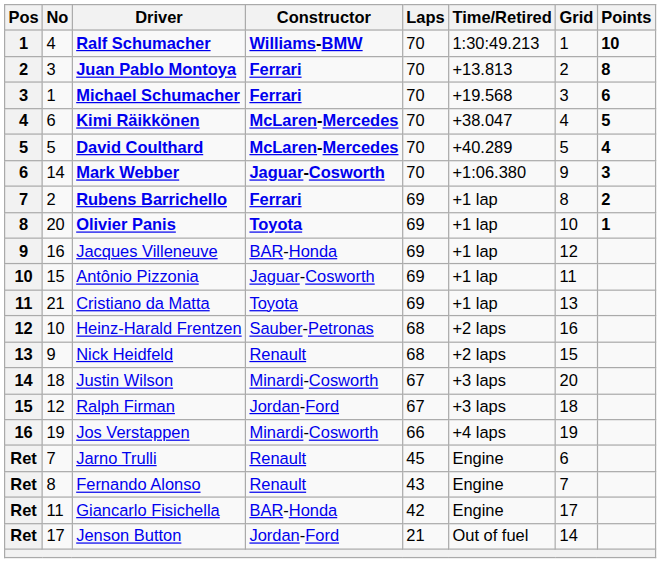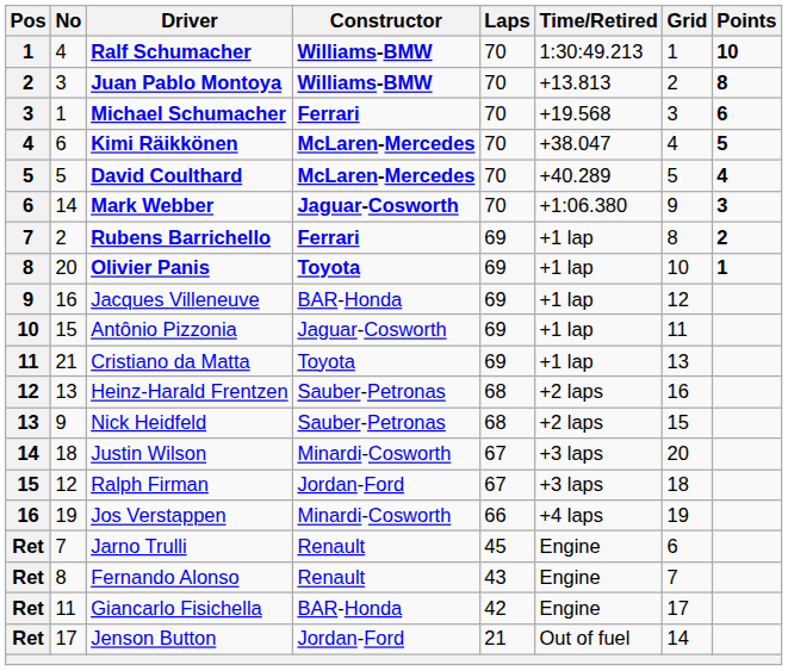 <table class="wikitable" style="font-size: 85%;">
 <tr>
 <th>Pos</th>
 <th>No</th>
 <th>Driver</th>
 <th>Constructor</th>
 <th>Laps</th>
 <th>Time/Retired</th>
 <th>Grid</th>
 <th>Points</th>
 </tr>
 <tr>
 <th>1</th>
 <td>4</td>
 <td> <strong><a href='#'>Ralf Schumacher</a></strong></td>
 <td><strong><a href='#'>Williams</a>-<a href='#'>BMW</a></strong></td>
 <td>70</td>
 <td>1:30:49.213</td>
 <td>1</td>
 <td><strong>10</strong></td>
 </tr>
 <tr>
 <th>2</th>
 <td>3</td>
 <td> <strong><a href='#'>Juan Pablo Montoya</a></strong></td>
-<td><strong><a href='#'>Ferrari</a></strong></td>
+<td><strong><a href='#'>Williams</a>-<a href='#'>BMW</a></strong></td>
 <td>70</td>
 <td>+13.813</td>
 <td>2</td>
 <td><strong>8</strong></td>
 </tr>
 <tr>
 <th>3</th>
 <td>1</td>
 <td> <strong><a href='#'>Michael Schumacher</a></strong></td>
 <td><strong><a href='#'>Ferrari</a></strong></td>
 <td>70</td>
 <td>+19.568</td>
 <td>3</td>
 <td><strong>6</strong></td>
 </tr>
 <tr>
 <th>4</th>
 <td>6</td>
 <td> <strong><a href='#'>Kimi Räikkönen</a></strong></td>
 <td><strong><a href='#'>McLaren</a>-<a href='#'>Mercedes</a></strong></td>
 <td>70</td>
 <td>+38.047</td>
 <td>4</td>
 <td><strong>5</strong></td>
 </tr>
 <tr>
 <th>5</th>
 <td>5</td>
 <td> <strong><a href='#'>David Coulthard</a></strong></td>
 <td><strong><a href='#'>McLaren</a>-<a href='#'>Mercedes</a></strong></td>
 <td>70</td>
 <td>+40.289</td>
 <td>5</td>
 <td><strong>4</strong></td>
 </tr>
 <tr>
 <th>6</th>
 <td>14</td>
 <td> <strong><a href='#'>Mark Webber</a></strong></td>
 <td><strong><a href='#'>Jaguar</a>-<a href='#'>Cosworth</a></strong></td>
 <td>70</td>
 <td>+1:06.380</td>
 <td>9</td>
 <td><strong>3</strong></td>
 </tr>
 <tr>
 <th>7</th>
 <td>2</td>
 <td> <strong><a href='#'>Rubens Barrichello</a></strong></td>
 <td><strong><a href='#'>Ferrari</a></strong></td>
 <td>69</td>
 <td>+1 lap</td>
 <td>8</td>
 <td><strong>2</strong></td>
 </tr>
 <tr>
 <th>8</th>
 <td>20</td>
 <td> <strong><a href='#'>Olivier Panis</a></strong></td>
 <td><strong><a href='#'>Toyota</a></strong></td>
 <td>69</td>
 <td>+1 lap</td>
 <td>10</td>
 <td><strong>1</strong></td>
 </tr>
 <tr>
 <th>9</th>
 <td>16</td>
 <td> <a href='#'>Jacques Villeneuve</a></td>
 <td><a href='#'>BAR</a>-<a href='#'>Honda</a></td>
 <td>69</td>
 <td>+1 lap</td>
 <td>12</td>
 <td> </td>
 </tr>
 <tr>
 <th>10</th>
 <td>15</td>
 <td> <a href='#'>Antônio Pizzonia</a></td>
 <td><a href='#'>Jaguar</a>-<a href='#'>Cosworth</a></td>
 <td>69</td>
 <td>+1 lap</td>
 <td>11</td>
 <td> </td>
 </tr>
 <tr>
 <th>11</th>
 <td>21</td>
 <td> <a href='#'>Cristiano da Matta</a></td>
 <td><a href='#'>Toyota</a></td>
 <td>69</td>
 <td>+1 lap</td>
 <td>13</td>
 <td> </td>
 </tr>
 <tr>
 <th>12</th>
-<td>10</td>
+<td>13</td>
 <td> <a href='#'>Heinz-Harald Frentzen</a></td>
 <td><a href='#'>Sauber</a>-<a href='#'>Petronas</a></td>
 <td>68</td>
 <td>+2 laps</td>
 <td>16</td>
 <td> </td>
 </tr>
 <tr>
 <th>13</th>
 <td>9</td>
 <td> <a href='#'>Nick Heidfeld</a></td>
-<td><a href='#'>Renault</a></td>
+<td><a href='#'>Sauber</a>-<a href='#'>Petronas</a></td>
 <td>68</td>
 <td>+2 laps</td>
 <td>15</td>
 <td> </td>
 </tr>
 <tr>
 <th>14</th>
 <td>18</td>
 <td> <a href='#'>Justin Wilson</a></td>
 <td><a href='#'>Minardi</a>-<a href='#'>Cosworth</a></td>
 <td>67</td>
 <td>+3 laps</td>
 <td>20</td>
 <td> </td>
 </tr>
 <tr>
 <th>15</th>
 <td>12</td>
 <td> <a href='#'>Ralph Firman</a></td>
 <td><a href='#'>Jordan</a>-<a href='#'>Ford</a></td>
 <td>67</td>
 <td>+3 laps</td>
 <td>18</td>
 <td> </td>
 </tr>
 <tr>
 <th>16</th>
 <td>19</td>
 <td> <a href='#'>Jos Verstappen</a></td>
 <td><a href='#'>Minardi</a>-<a href='#'>Cosworth</a></td>
 <td>66</td>
 <td>+4 laps</td>
 <td>19</td>
 <td> </td>
 </tr>
 <tr>
 <th>Ret</th>
 <td>7</td>
 <td> <a href='#'>Jarno Trulli</a></td>
 <td><a href='#'>Renault</a></td>
 <td>45</td>
 <td>Engine</td>
 <td>6</td>
 <td> </td>
 </tr>
 <tr>
 <th>Ret</th>
 <td>8</td>
 <td> <a href='#'>Fernando Alonso</a></td>
 <td><a href='#'>Renault</a></td>
 <td>43</td>
 <td>Engine</td>
 <td>7</td>
 <td> </td>
 </tr>
 <tr>
 <th>Ret</th>
 <td>11</td>
 <td> <a href='#'>Giancarlo Fisichella</a></td>
 <td><a href='#'>BAR</a>-<a href='#'>Honda</a></td>
 <td>42</td>
 <td>Engine</td>
 <td>17</td>
 <td> </td>
 </tr>
 <tr>
 <th>Ret</th>
 <td>17</td>
 <td> <a href='#'>Jenson Button</a></td>
 <td><a href='#'>Jordan</a>-<a href='#'>Ford</a></td>
 <td>21</td>
 <td>Out of fuel</td>
 <td>14</td>
 <td> </td>
 </tr>
 <tr>
 <th colspan="8"></th>
 </tr>
 </table>
